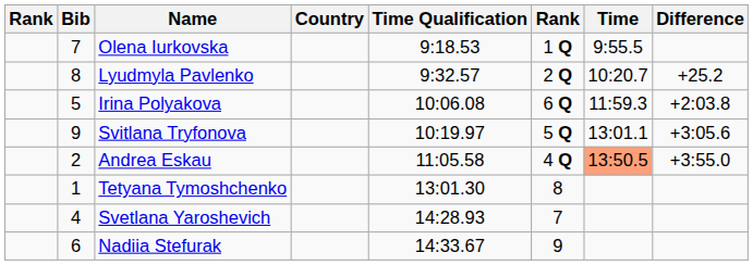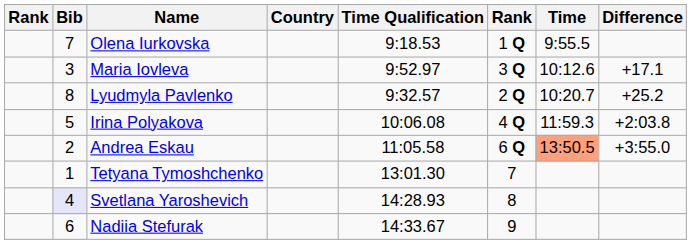 <table class="wikitable sortable" style="text-align:center">
 <tr>
 <th>Rank</th>
 <th>Bib</th>
 <th>Name</th>
 <th>Country</th>
 <th>Time Qualification</th>
 <th>Rank</th>
 <th>Time</th>
 <th>Difference</th>
 </tr>
 <tr>
 <td></td>
 <td>7</td>
 <td align=left><a href='#'>Olena Iurkovska</a></td>
 <td align=left></td>
 <td>9:18.53</td>
 <td>1 <strong>Q</strong></td>
 <td>9:55.5</td>
 <td></td>
 </tr>
 <tr>
 <td></td>
+<td>3</td>
+<td align=left><a href='#'>Maria Iovleva</a></td>
+<td align=left></td>
+<td>9:52.97</td>
+<td>3 <strong>Q</strong></td>
+<td>10:12.6</td>
+<td>+17.1</td>
+</tr>
+<tr>
+<td></td>
 <td>8</td>
 <td align=left><a href='#'>Lyudmyla Pavlenko</a></td>
 <td align=left></td>
 <td>9:32.57</td>
 <td>2 <strong>Q</strong></td>
 <td>10:20.7</td>
 <td>+25.2</td>
 </tr>
 <tr>
 <td></td>
 <td>5</td>
 <td align=left><a href='#'>Irina Polyakova</a></td>
 <td align=left></td>
 <td>10:06.08</td>
-<td>6 <strong>Q</strong></td>
+<td>4 <strong>Q</strong></td>
 <td>11:59.3</td>
 <td>+2:03.8</td>
-</tr>
-<tr>
-<td></td>
-<td>9</td>
-<td align=left><a href='#'>Svitlana Tryfonova</a></td>
-<td align=left></td>
-<td>10:19.97</td>
-<td>5 <strong>Q</strong></td>
-<td>13:01.1</td>
-<td>+3:05.6</td>
 </tr>
 <tr>
 <td></td>
 <td>2</td>
 <td align=left><a href='#'>Andrea Eskau</a></td>
 <td align=left></td>
 <td>11:05.58</td>
-<td>4 <strong>Q</strong></td>
+<td>6 <strong>Q</strong></td>
 <td style="background: lightsalmon;">13:50.5</td>
 <td>+3:55.0</td>
 </tr>
 <tr>
 <td></td>
 <td>1</td>
 <td align=left><a href='#'>Tetyana Tymoshchenko</a></td>
 <td align=left></td>
 <td>13:01.30</td>
-<td>8</td>
+<td>7</td>
 <td></td>
 <td></td>
 </tr>
 <tr>
 <td></td>
-<td>4</td>
+<td style="background: lavender;">4</td>
 <td align=left><a href='#'>Svetlana Yaroshevich</a></td>
 <td align=left></td>
 <td>14:28.93</td>
-<td>7</td>
+<td>8</td>
 <td></td>
 <td></td>
 </tr>
 <tr>
 <td></td>
 <td>6</td>
 <td align=left><a href='#'>Nadiia Stefurak</a></td>
 <td align=left></td>
 <td>14:33.67</td>
 <td>9</td>
 <td></td>
 <td></td>
 </tr>
 </table>
